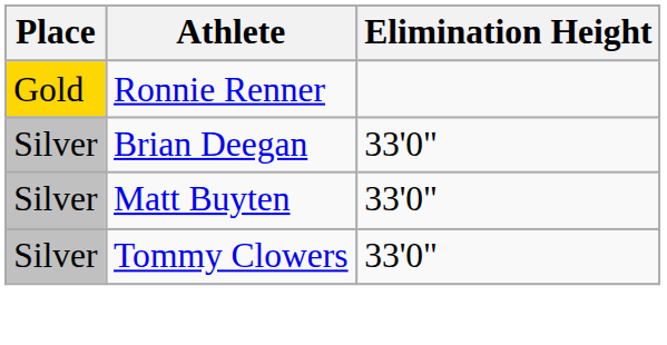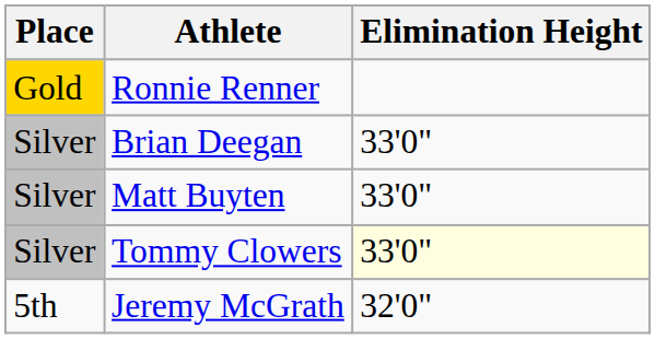 <table class="wikitable">
 <tr>
 <th>Place</th>
 <th>Athlete</th>
 <th>Elimination Height</th>
 </tr>
 <tr>
 <td style="background:gold;">Gold</td>
 <td><a href='#'>Ronnie Renner</a></td>
 <td></td>
 </tr>
 <tr>
 <td style="background:silver;">Silver</td>
 <td><a href='#'>Brian Deegan</a></td>
 <td>33'0"</td>
 </tr>
 <tr>
 <td style="background:silver;">Silver</td>
 <td><a href='#'>Matt Buyten</a></td>
 <td>33'0"</td>
 </tr>
 <tr>
 <td style="background:silver;">Silver</td>
 <td><a href='#'>Tommy Clowers</a></td>
-<td>33'0"</td>
+<td style="background: lightyellow;">33'0"</td>
+</tr>
+<tr>
+<td>5th</td>
+<td><a href='#'>Jeremy McGrath</a></td>
+<td>32'0"</td>
 </tr>
 </table>
